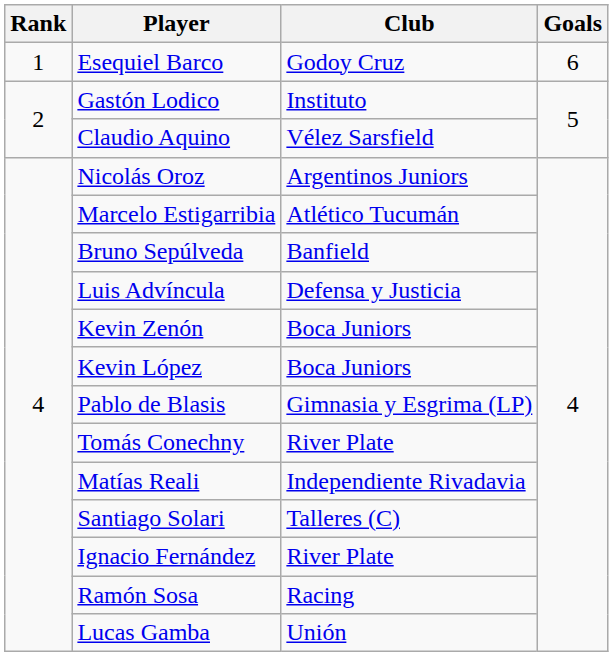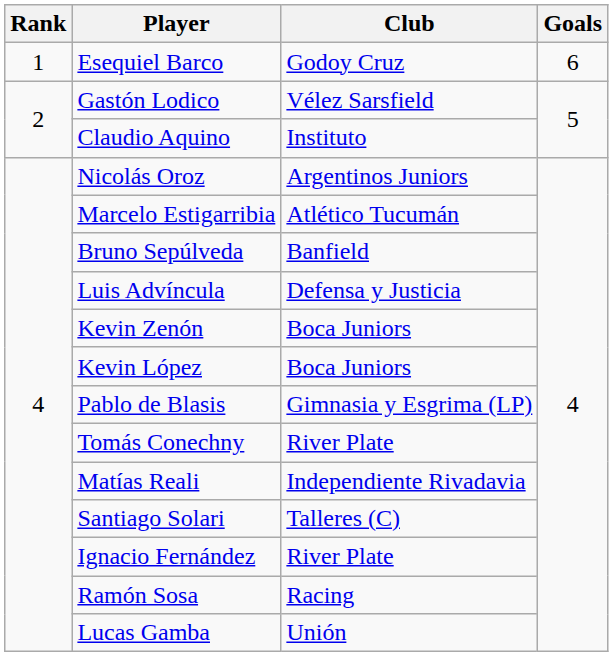 <table class="wikitable" border="1">
 <tr>
 <th>Rank</th>
 <th>Player</th>
 <th>Club</th>
 <th>Goals</th>
 </tr>
 <tr>
 <td align=center>1</td>
 <td> <a href='#'>Esequiel Barco</a></td>
 <td><a href='#'>Godoy Cruz</a></td>
 <td align=center>6</td>
 </tr>
 <tr>
 <td align=center rowspan=2>2</td>
 <td> <a href='#'>Gastón Lodico</a></td>
-<td><a href='#'>Instituto</a></td>
+<td><a href='#'>Vélez Sarsfield</a></td>
 <td align=center rowspan=2>5</td>
 </tr>
 <tr>
 <td> <a href='#'>Claudio Aquino</a></td>
-<td><a href='#'>Vélez Sarsfield</a></td>
+<td><a href='#'>Instituto</a></td>
 </tr>
 <tr>
 <td align=center rowspan=13>4</td>
 <td> <a href='#'>Nicolás Oroz</a></td>
 <td><a href='#'>Argentinos Juniors</a></td>
 <td align=center rowspan=13>4</td>
 </tr>
 <tr>
 <td> <a href='#'>Marcelo Estigarribia</a></td>
 <td><a href='#'>Atlético Tucumán</a></td>
 </tr>
 <tr>
 <td> <a href='#'>Bruno Sepúlveda</a></td>
 <td><a href='#'>Banfield</a></td>
 </tr>
 <tr>
 <td> <a href='#'>Luis Advíncula</a></td>
 <td><a href='#'>Defensa y Justicia</a></td>
 </tr>
 <tr>
 <td> <a href='#'>Kevin Zenón</a></td>
 <td><a href='#'>Boca Juniors</a></td>
 </tr>
 <tr>
 <td> <a href='#'>Kevin López</a></td>
 <td><a href='#'>Boca Juniors</a></td>
 </tr>
 <tr>
 <td> <a href='#'>Pablo de Blasis</a></td>
 <td><a href='#'>Gimnasia y Esgrima (LP)</a></td>
 </tr>
 <tr>
 <td> <a href='#'>Tomás Conechny</a></td>
 <td><a href='#'>River Plate</a></td>
 </tr>
 <tr>
 <td> <a href='#'>Matías Reali</a></td>
 <td><a href='#'>Independiente Rivadavia</a></td>
 </tr>
 <tr>
 <td> <a href='#'>Santiago Solari</a></td>
 <td><a href='#'>Talleres (C)</a></td>
 </tr>
 <tr>
 <td> <a href='#'>Ignacio Fernández</a></td>
 <td><a href='#'>River Plate</a></td>
 </tr>
 <tr>
 <td> <a href='#'>Ramón Sosa</a></td>
 <td><a href='#'>Racing</a></td>
 </tr>
 <tr>
 <td> <a href='#'>Lucas Gamba</a></td>
 <td><a href='#'>Unión</a></td>
 </tr>
 </table>
